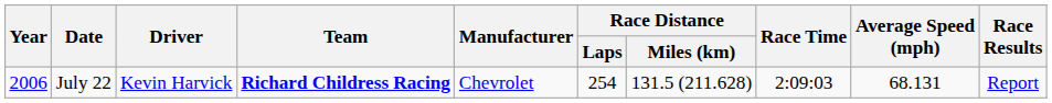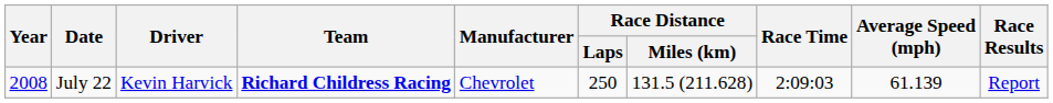 <table class="wikitable" style="font-size: 95%;">
 <tr>
 <th rowspan="2">Year</th>
 <th rowspan="2">Date</th>
 <th rowspan="2">Driver</th>
 <th rowspan="2">Team</th>
 <th rowspan="2">Manufacturer</th>
 <th colspan="2">Race Distance</th>
 <th rowspan="2">Race Time</th>
 <th rowspan="2">Average Speed<br>(mph)</th>
 <th rowspan="2">Race<br>Results</th>
 </tr>
 <tr>
 <th>Laps</th>
 <th>Miles (km)</th>
 </tr>
 <tr>
-<td><a href='#'>2006</a></td>
+<td><a href='#'>2008</a></td>
 <td>July 22</td>
 <td><a href='#'>Kevin Harvick</a></td>
 <td><strong><a href='#'>Richard Childress Racing</a></strong></td>
 <td><a href='#'>Chevrolet</a></td>
-<td align="center">254</td>
+<td align="center">250</td>
 <td align="center">131.5 (211.628)</td>
 <td align="center">2:09:03</td>
-<td align="center">68.131</td>
+<td align="center">61.139</td>
 <td align="center"><a href='#'>Report</a></td>
 </tr>
 </table>
